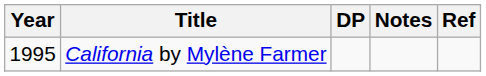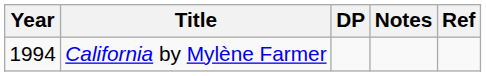 <table class="wikitable">
 <tr>
 <th>Year</th>
 <th>Title</th>
 <th>DP</th>
 <th>Notes</th>
 <th>Ref</th>
 </tr>
 <tr>
-<td>1995</td>
+<td>1994</td>
 <td><a href='#'><em>California</em></a> by <a href='#'>Mylène Farmer</a></td>
 <td></td>
 <td></td>
 <td></td>
 </tr>
 </table>
